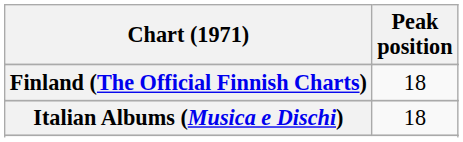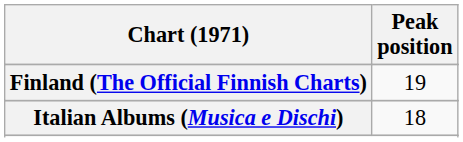 <table class="wikitable sortable plainrowheaders">
 <tr>
 <th>Chart (1971)</th>
 <th>Peak<br>position</th>
 </tr>
 <tr>
 </tr>
 <tr>
 </tr>
 <tr>
 <th scope="row">Finland (<a href='#'>The Official Finnish Charts</a>)</th>
-<td align="center">18</td>
+<td align="center">19</td>
 </tr>
 <tr>
 </tr>
 <tr>
 <th scope="row">Italian Albums (<em><a href='#'>Musica e Dischi</a></em>)</th>
 <td align="center">18</td>
 </tr>
 <tr>
 </tr>
 <tr>
 </tr>
 </table>
